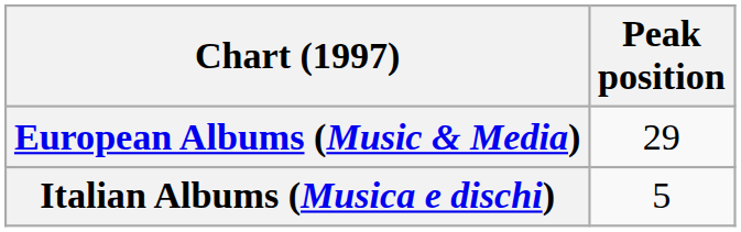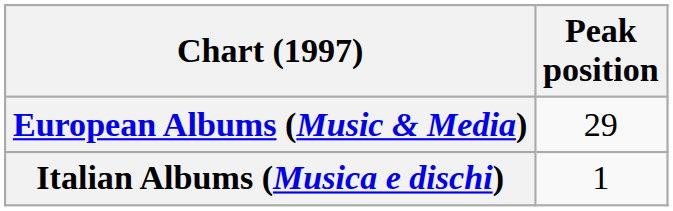 <table class="wikitable sortable plainrowheaders" style="text-align:center">
 <tr>
 <th scope="col">Chart (1997)</th>
 <th scope="col">Peak<br>position</th>
 </tr>
 <tr>
 <th scope="row"><a href='#'>European Albums</a> (<em><a href='#'>Music & Media</a></em>)</th>
 <td>29</td>
 </tr>
 <tr>
 <th scope="row">Italian Albums (<em><a href='#'>Musica e dischi</a></em>)</th>
-<td>5</td>
+<td>1</td>
 </tr>
 </table>
